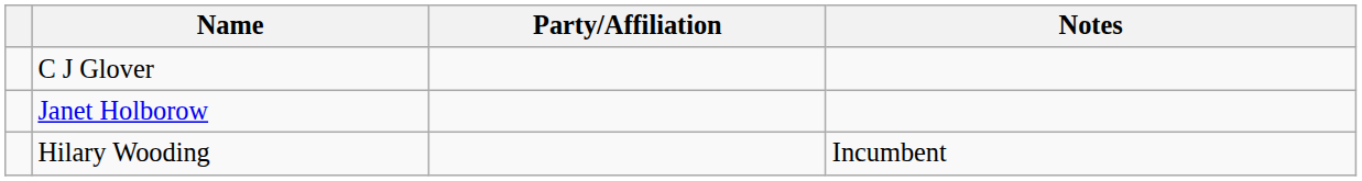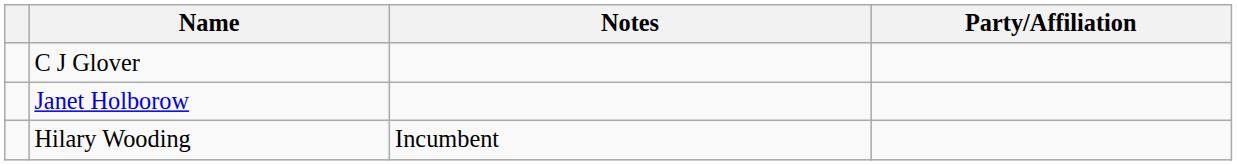 <table class="wikitable" width="51%">
 <tr>
 <th width="1%"></th>
 <th width="15%">Name</th>
+<th width="20%">Notes</th>
 <th width="15%">Party/Affiliation</th>
-<th width="20%">Notes</th>
 </tr>
 <tr>
 <td></td>
 <td>C J Glover</td>
 <td></td>
 <td></td>
 </tr>
 <tr>
 <td></td>
 <td><a href='#'>Janet Holborow</a></td>
 <td></td>
 <td></td>
 </tr>
 <tr>
 <td></td>
 <td>Hilary Wooding</td>
+<td>Incumbent</td>
 <td></td>
-<td>Incumbent</td>
 </tr>
 </table>
